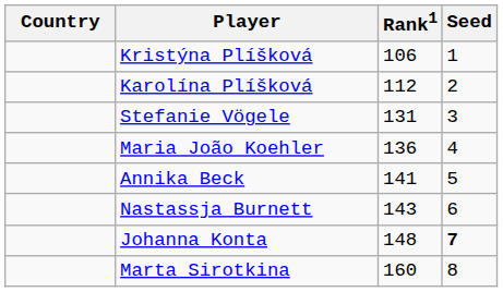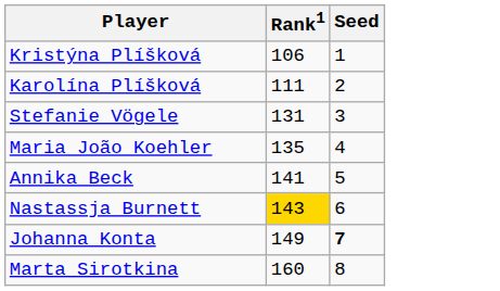 <table class="sortable wikitable">
 <tr>
-<th width="70">Country</th>
 <th width="175">Player</th>
 <th>Rank<sup>1</sup></th>
 <th>Seed</th>
 </tr>
 <tr>
-<td></td>
 <td><a href='#'>Kristýna Plíšková</a></td>
 <td>106</td>
 <td>1</td>
 </tr>
 <tr>
-<td></td>
 <td><a href='#'>Karolína Plíšková</a></td>
-<td>112</td>
+<td>111</td>
 <td>2</td>
 </tr>
 <tr>
-<td></td>
 <td><a href='#'>Stefanie Vögele</a></td>
 <td>131</td>
 <td>3</td>
 </tr>
 <tr>
-<td></td>
 <td><a href='#'>Maria João Koehler</a></td>
-<td>136</td>
+<td>135</td>
 <td>4</td>
 </tr>
 <tr>
-<td></td>
 <td><a href='#'>Annika Beck</a></td>
 <td>141</td>
 <td>5</td>
 </tr>
 <tr>
-<td></td>
 <td><a href='#'>Nastassja Burnett</a></td>
-<td>143</td>
+<td style="background: gold;">143</td>
 <td>6</td>
 </tr>
 <tr>
-<td></td>
 <td><a href='#'>Johanna Konta</a></td>
-<td>148</td>
+<td>149</td>
 <td><strong>7</strong></td>
 </tr>
 <tr>
-<td></td>
 <td><a href='#'>Marta Sirotkina</a></td>
 <td>160</td>
 <td>8</td>
 </tr>
 </table>
